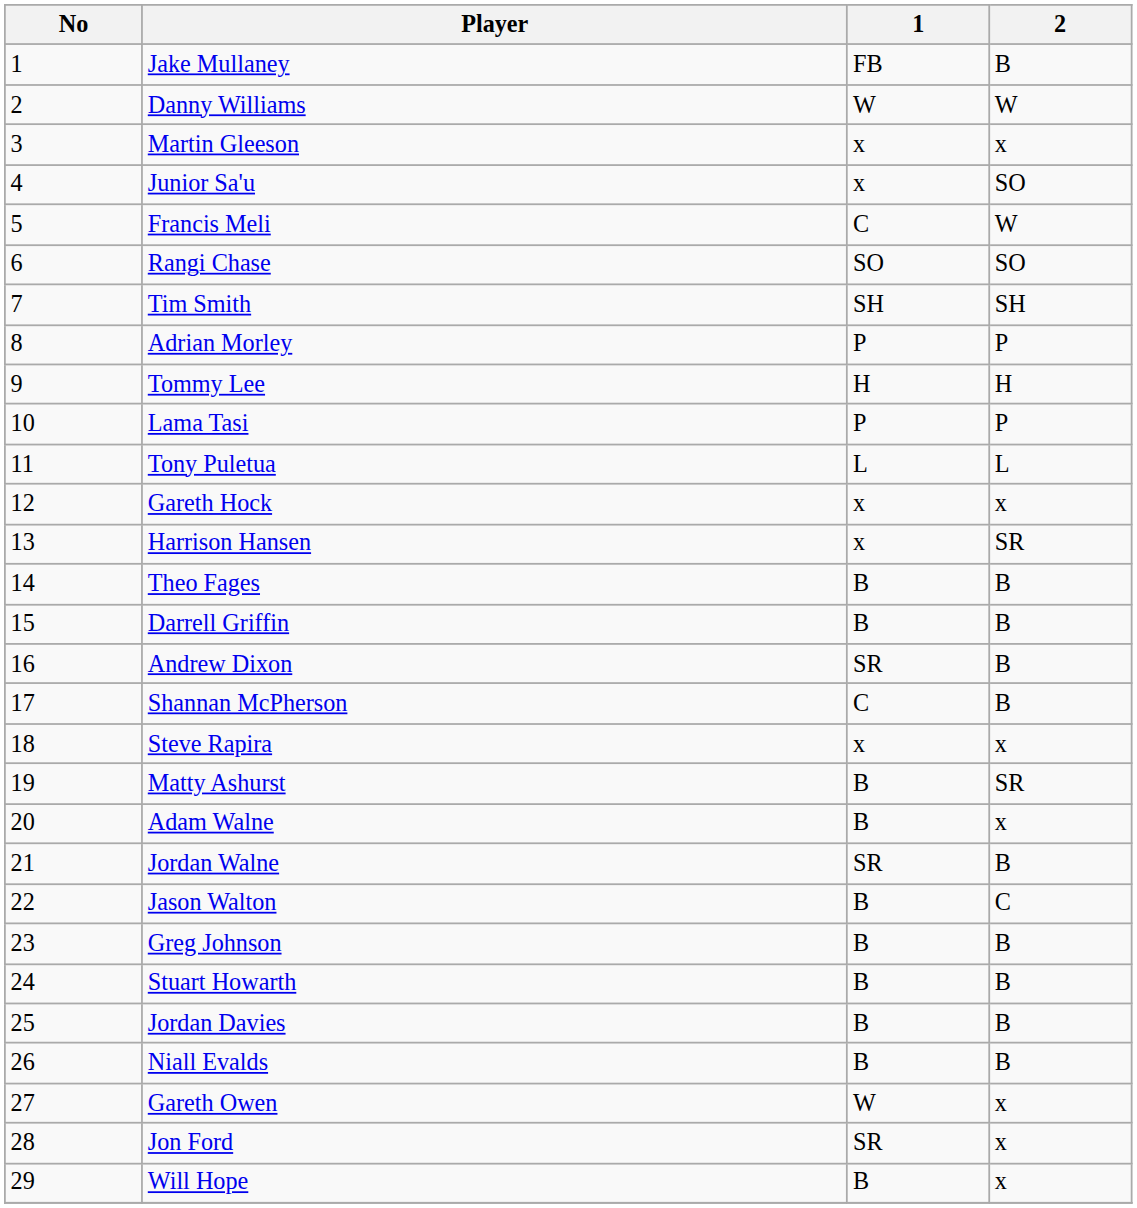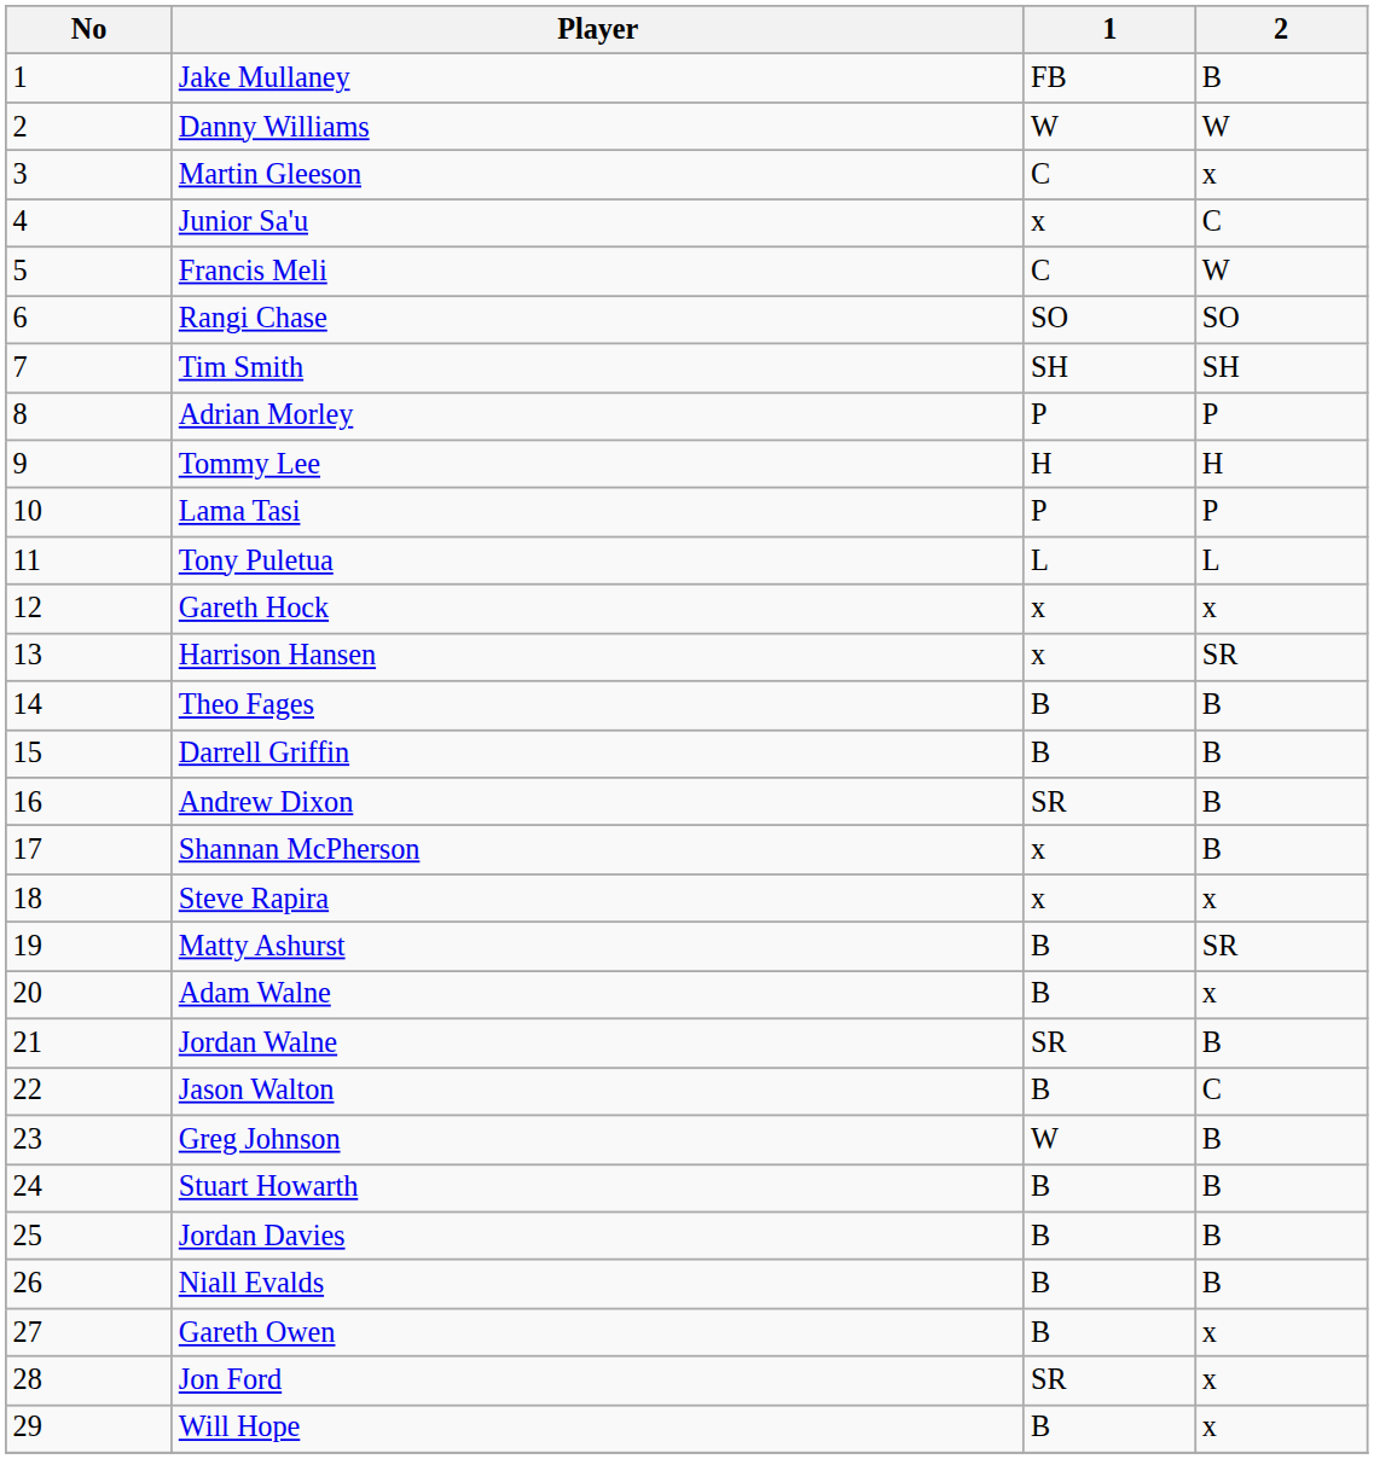 <table class="wikitable" style="font-size:85%;" width="40%">
 <tr>
 <th>No</th>
 <th>Player</th>
 <th>1</th>
 <th>2</th>
 </tr>
 <tr>
 <td>1</td>
 <td><a href='#'>Jake Mullaney</a></td>
 <td>FB</td>
 <td>B</td>
 </tr>
 <tr>
 <td>2</td>
 <td><a href='#'>Danny Williams</a></td>
 <td>W</td>
 <td>W</td>
 </tr>
 <tr>
 <td>3</td>
 <td><a href='#'>Martin Gleeson</a></td>
-<td>x</td>
+<td>C</td>
 <td>x</td>
 </tr>
 <tr>
 <td>4</td>
 <td><a href='#'>Junior Sa'u</a></td>
 <td>x</td>
-<td>SO</td>
+<td>C</td>
 </tr>
 <tr>
 <td>5</td>
 <td><a href='#'>Francis Meli</a></td>
 <td>C</td>
 <td>W</td>
 </tr>
 <tr>
 <td>6</td>
 <td><a href='#'>Rangi Chase</a></td>
 <td>SO</td>
 <td>SO</td>
 </tr>
 <tr>
 <td>7</td>
 <td><a href='#'>Tim Smith</a></td>
 <td>SH</td>
 <td>SH</td>
 </tr>
 <tr>
 <td>8</td>
 <td><a href='#'>Adrian Morley</a></td>
 <td>P</td>
 <td>P</td>
 </tr>
 <tr>
 <td>9</td>
 <td><a href='#'>Tommy Lee</a></td>
 <td>H</td>
 <td>H</td>
 </tr>
 <tr>
 <td>10</td>
 <td><a href='#'>Lama Tasi</a></td>
 <td>P</td>
 <td>P</td>
 </tr>
 <tr>
 <td>11</td>
 <td><a href='#'>Tony Puletua</a></td>
 <td>L</td>
 <td>L</td>
 </tr>
 <tr>
 <td>12</td>
 <td><a href='#'>Gareth Hock</a></td>
 <td>x</td>
 <td>x</td>
 </tr>
 <tr>
 <td>13</td>
 <td><a href='#'>Harrison Hansen</a></td>
 <td>x</td>
 <td>SR</td>
 </tr>
 <tr>
 <td>14</td>
 <td><a href='#'>Theo Fages</a></td>
 <td>B</td>
 <td>B</td>
 </tr>
 <tr>
 <td>15</td>
 <td><a href='#'>Darrell Griffin</a></td>
 <td>B</td>
 <td>B</td>
 </tr>
 <tr>
 <td>16</td>
 <td><a href='#'>Andrew Dixon</a></td>
 <td>SR</td>
 <td>B</td>
 </tr>
 <tr>
 <td>17</td>
 <td><a href='#'>Shannan McPherson</a></td>
-<td>C</td>
+<td>x</td>
 <td>B</td>
 </tr>
 <tr>
 <td>18</td>
 <td><a href='#'>Steve Rapira</a></td>
 <td>x</td>
 <td>x</td>
 </tr>
 <tr>
 <td>19</td>
 <td><a href='#'>Matty Ashurst</a></td>
 <td>B</td>
 <td>SR</td>
 </tr>
 <tr>
 <td>20</td>
 <td><a href='#'>Adam Walne</a></td>
 <td>B</td>
 <td>x</td>
 </tr>
 <tr>
 <td>21</td>
 <td><a href='#'>Jordan Walne</a></td>
 <td>SR</td>
 <td>B</td>
 </tr>
 <tr>
 <td>22</td>
 <td><a href='#'>Jason Walton</a></td>
 <td>B</td>
 <td>C</td>
 </tr>
 <tr>
 <td>23</td>
 <td><a href='#'>Greg Johnson</a></td>
-<td>B</td>
+<td>W</td>
 <td>B</td>
 </tr>
 <tr>
 <td>24</td>
 <td><a href='#'>Stuart Howarth</a></td>
 <td>B</td>
 <td>B</td>
 </tr>
 <tr>
 <td>25</td>
 <td><a href='#'>Jordan Davies</a></td>
 <td>B</td>
 <td>B</td>
 </tr>
 <tr>
 <td>26</td>
 <td><a href='#'>Niall Evalds</a></td>
 <td>B</td>
 <td>B</td>
 </tr>
 <tr>
 <td>27</td>
 <td><a href='#'>Gareth Owen</a></td>
-<td>W</td>
+<td>B</td>
 <td>x</td>
 </tr>
 <tr>
 <td>28</td>
 <td><a href='#'>Jon Ford</a></td>
 <td>SR</td>
 <td>x</td>
 </tr>
 <tr>
 <td>29</td>
 <td><a href='#'>Will Hope</a></td>
 <td>B</td>
 <td>x</td>
 </tr>
 <tr>
 </tr>
 </table>
